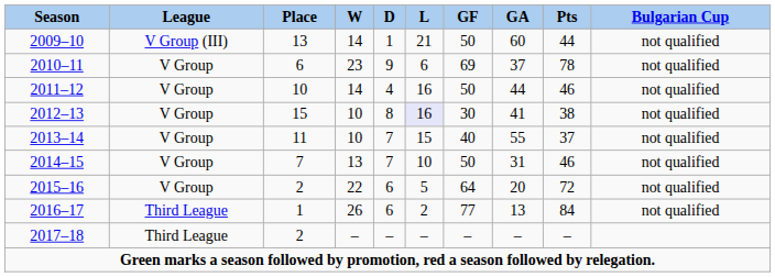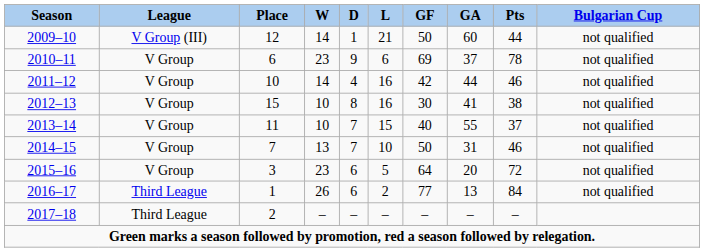 <table class="wikitable" width="800px">
 <tr>
 <th style="background:#ABCDEF;">Season</th>
 <th style="background:#ABCDEF;">League</th>
 <th style="background:#ABCDEF;">Place</th>
 <th style="background:#ABCDEF;">W</th>
 <th style="background:#ABCDEF;">D</th>
 <th style="background:#ABCDEF;">L</th>
 <th style="background:#ABCDEF;">GF</th>
 <th style="background:#ABCDEF;">GA</th>
 <th style="background:#ABCDEF;">Pts</th>
 <th style="background:#ABCDEF;"><a href='#'>Bulgarian Cup</a></th>
 </tr>
 <tr align="center">
 <td><a href='#'>2009–10</a></td>
 <td><a href='#'>V Group</a> (III)</td>
-<td>13</td>
+<td>12</td>
 <td>14</td>
 <td>1</td>
 <td>21</td>
 <td>50</td>
 <td>60</td>
 <td>44</td>
 <td>not qualified</td>
 </tr>
 <tr align="center">
 <td><a href='#'>2010–11</a></td>
 <td>V Group</td>
 <td>6</td>
 <td>23</td>
 <td>9</td>
 <td>6</td>
 <td>69</td>
 <td>37</td>
 <td>78</td>
 <td>not qualified</td>
 </tr>
 <tr align="center">
 <td><a href='#'>2011–12</a></td>
 <td>V Group</td>
 <td>10</td>
 <td>14</td>
 <td>4</td>
 <td>16</td>
-<td>50</td>
+<td>42</td>
 <td>44</td>
 <td>46</td>
 <td>not qualified</td>
 </tr>
 <tr align="center">
 <td><a href='#'>2012–13</a></td>
 <td>V Group</td>
 <td>15</td>
 <td>10</td>
 <td>8</td>
-<td style="background: lavender;">16</td>
+<td>16</td>
 <td>30</td>
 <td>41</td>
 <td>38</td>
 <td>not qualified</td>
 </tr>
 <tr align="center">
 <td><a href='#'>2013–14</a></td>
 <td>V Group</td>
 <td>11</td>
 <td>10</td>
 <td>7</td>
 <td>15</td>
 <td>40</td>
 <td>55</td>
 <td>37</td>
 <td>not qualified</td>
 </tr>
 <tr align="center">
 <td><a href='#'>2014–15</a></td>
 <td>V Group</td>
 <td>7</td>
 <td>13</td>
 <td>7</td>
 <td>10</td>
 <td>50</td>
 <td>31</td>
 <td>46</td>
 <td>not qualified</td>
 </tr>
 <tr align="center">
 <td><a href='#'>2015–16</a></td>
 <td>V Group</td>
-<td>2</td>
-<td>22</td>
+<td>3</td>
+<td>23</td>
 <td>6</td>
 <td>5</td>
 <td>64</td>
 <td>20</td>
 <td>72</td>
 <td>not qualified</td>
 </tr>
 <tr align="center">
 <td><a href='#'>2016–17</a></td>
 <td><a href='#'>Third League</a></td>
 <td>1</td>
 <td>26</td>
 <td>6</td>
 <td>2</td>
 <td>77</td>
 <td>13</td>
 <td>84</td>
 <td>not qualified</td>
 </tr>
 <tr align="center">
 <td><a href='#'>2017–18</a></td>
 <td>Third League</td>
 <td>2</td>
 <td>–</td>
 <td>–</td>
 <td>–</td>
 <td>–</td>
 <td>–</td>
 <td>–</td>
 <td></td>
 </tr>
 <tr>
 <td colspan="12" align="center"><strong>Green marks a season followed by promotion, red a season followed by relegation.</strong></td>
 </tr>
 </table>
